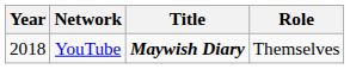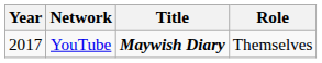 <table class="wikitable" style="text-align:center">
 <tr>
 <th scope="col">Year</th>
 <th scope="col">Network</th>
 <th scope="col">Title</th>
 <th scope="col">Role</th>
 </tr>
 <tr>
-<td>2018</td>
+<td>2017</td>
 <td><a href='#'>YouTube</a></td>
 <td><strong><em>Maywish Diary</em></strong></td>
 <td>Themselves</td>
 </tr>
 </table>
